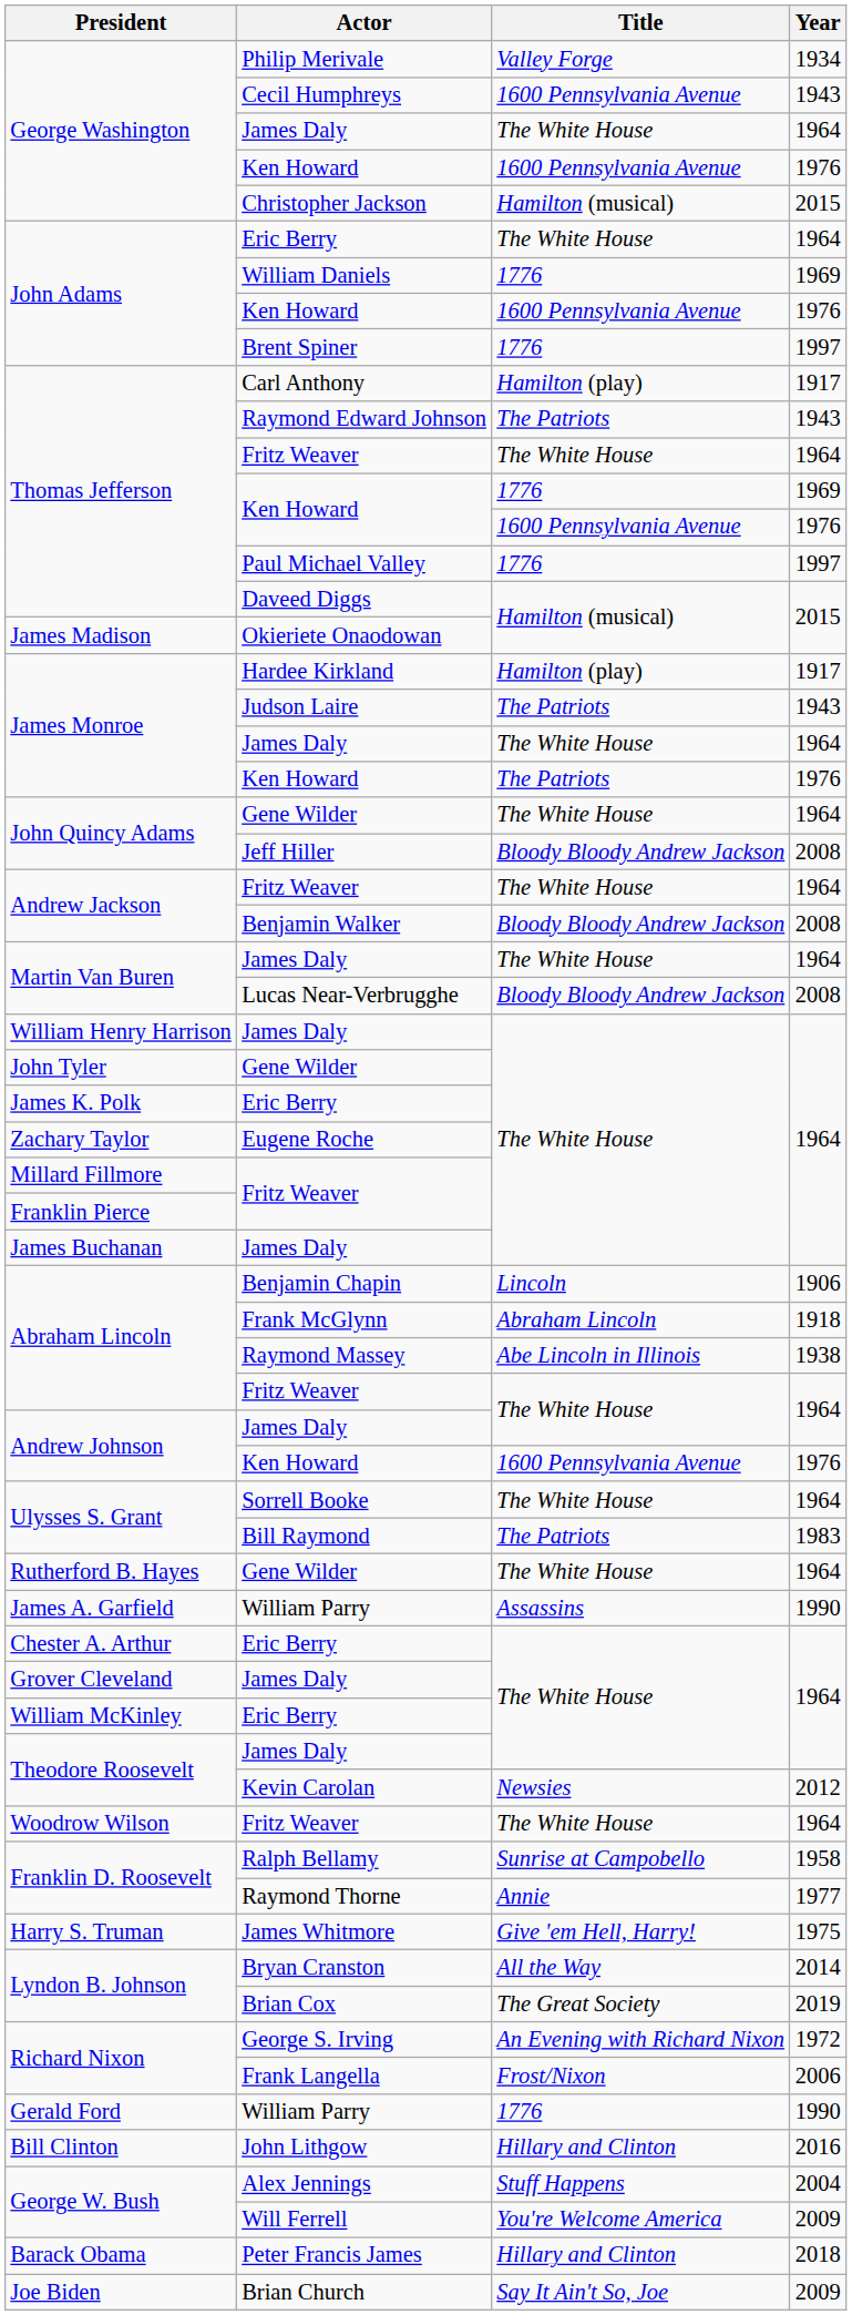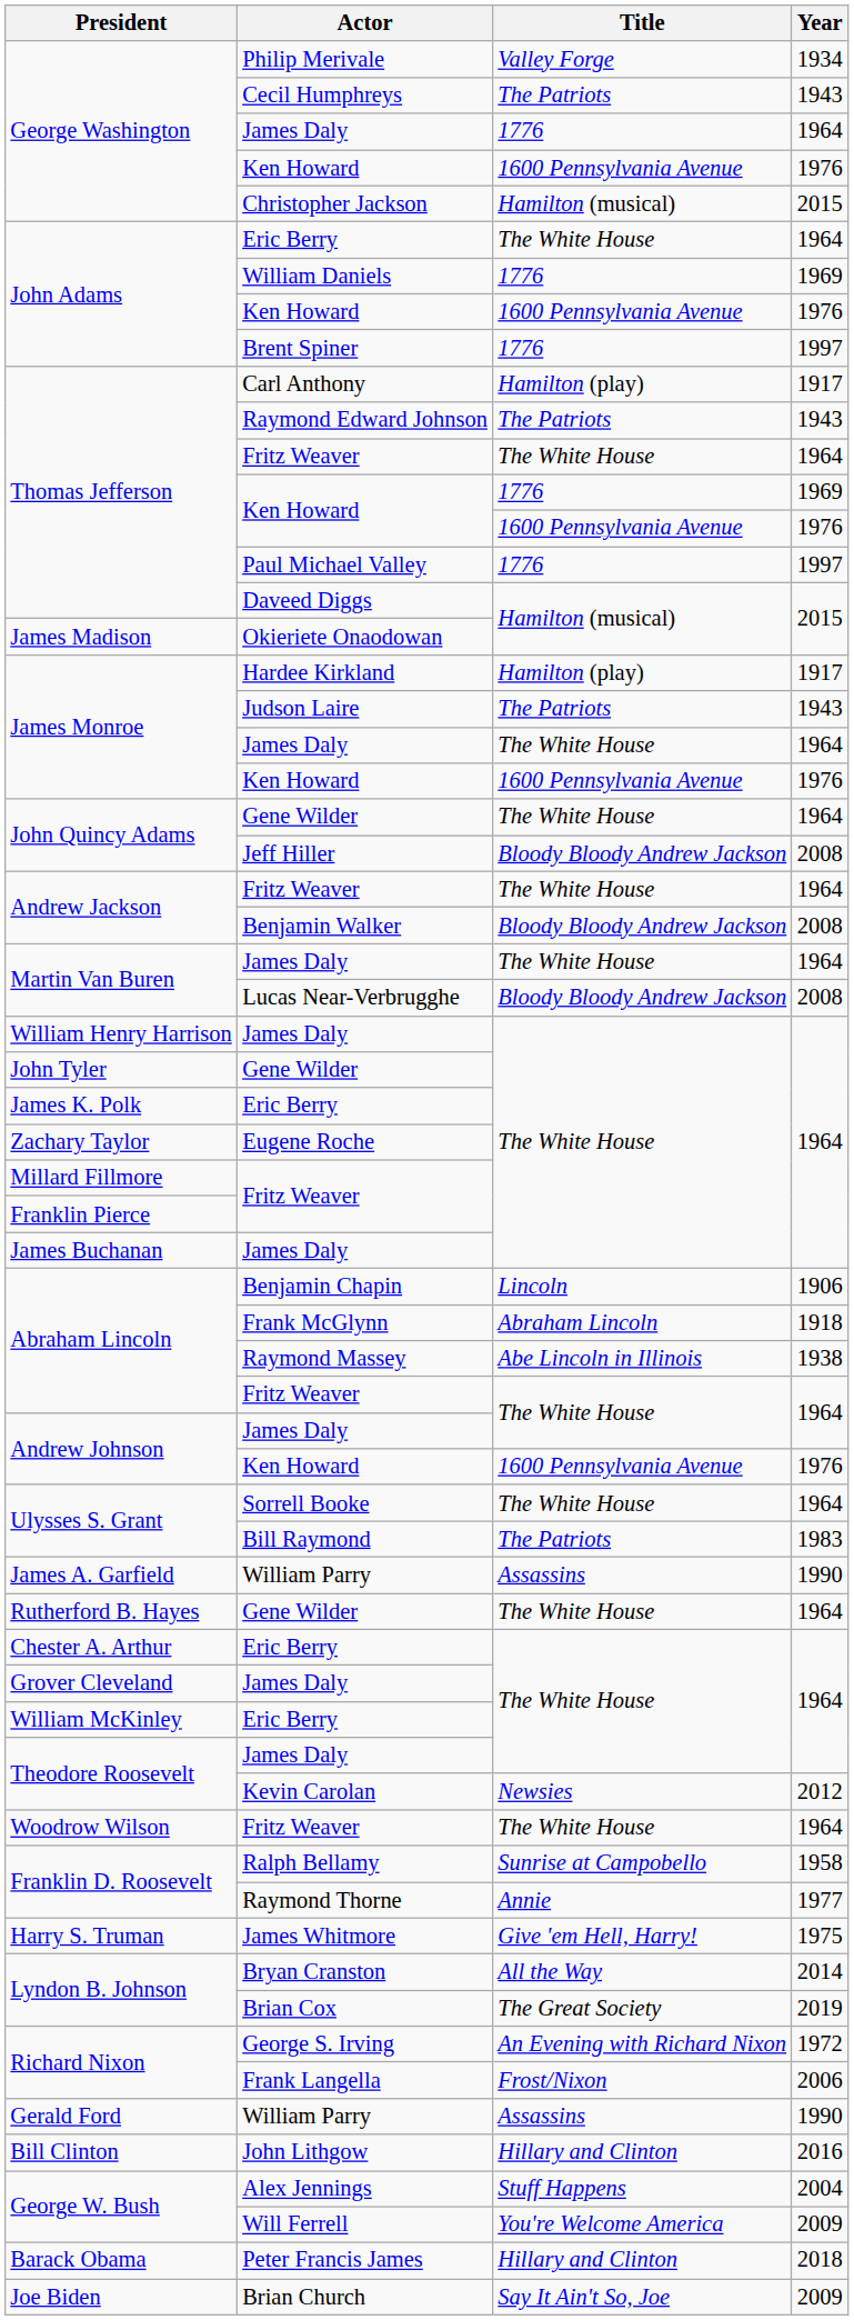 <table class="wikitable sortable" border="2">
 <tr>
 <th>President</th>
 <th>Actor</th>
 <th>Title</th>
 <th>Year</th>
 </tr>
 <tr>
 <td rowspan=5><a href='#'>George Washington</a></td>
 <td><a href='#'>Philip Merivale</a></td>
 <td><em><a href='#'>Valley Forge</a></em></td>
 <td>1934</td>
 </tr>
 <tr>
 <td><a href='#'>Cecil Humphreys</a></td>
-<td><em><a href='#'>1600 Pennsylvania Avenue</a></em></td>
+<td><em><a href='#'>The Patriots</a></em></td>
 <td>1943</td>
 </tr>
 <tr>
 <td><a href='#'>James Daly</a></td>
-<td><em>The White House</em></td>
+<td><em><a href='#'>1776</a></em></td>
 <td>1964</td>
 </tr>
 <tr>
 <td><a href='#'>Ken Howard</a></td>
 <td><em><a href='#'>1600 Pennsylvania Avenue</a></em></td>
 <td>1976</td>
 </tr>
 <tr>
 <td><a href='#'>Christopher Jackson</a></td>
 <td><em><a href='#'>Hamilton</a></em> (musical)</td>
 <td>2015</td>
 </tr>
 <tr>
 <td rowspan=4><a href='#'>John Adams</a></td>
 <td><a href='#'>Eric Berry</a></td>
 <td><em>The White House</em></td>
 <td>1964</td>
 </tr>
 <tr>
 <td><a href='#'>William Daniels</a></td>
 <td><em><a href='#'>1776</a></em></td>
 <td>1969</td>
 </tr>
 <tr>
 <td><a href='#'>Ken Howard</a></td>
 <td><em><a href='#'>1600 Pennsylvania Avenue</a></em></td>
 <td>1976</td>
 </tr>
 <tr>
 <td><a href='#'>Brent Spiner</a></td>
 <td><em><a href='#'>1776</a></em></td>
 <td>1997</td>
 </tr>
 <tr>
 <td rowspan=7><a href='#'>Thomas Jefferson</a></td>
 <td>Carl Anthony</td>
 <td><em><a href='#'>Hamilton</a></em> (play)</td>
 <td>1917</td>
 </tr>
 <tr>
 <td><a href='#'>Raymond Edward Johnson</a></td>
 <td><em><a href='#'>The Patriots</a></em></td>
 <td>1943</td>
 </tr>
 <tr>
 <td><a href='#'>Fritz Weaver</a></td>
 <td><em>The White House</em></td>
 <td>1964</td>
 </tr>
 <tr>
 <td rowspan=2><a href='#'>Ken Howard</a></td>
 <td><em><a href='#'>1776</a></em></td>
 <td>1969</td>
 </tr>
 <tr>
 <td><em><a href='#'>1600 Pennsylvania Avenue</a></em></td>
 <td>1976</td>
 </tr>
 <tr>
 <td><a href='#'>Paul Michael Valley</a></td>
 <td><em><a href='#'>1776</a></em></td>
 <td>1997</td>
 </tr>
 <tr>
 <td><a href='#'>Daveed Diggs</a></td>
 <td rowspan=2><em><a href='#'>Hamilton</a></em> (musical)</td>
 <td rowspan=2>2015</td>
 </tr>
 <tr>
 <td rowspan=1><a href='#'>James Madison</a></td>
 <td><a href='#'>Okieriete Onaodowan</a></td>
 </tr>
 <tr>
 <td rowspan=4><a href='#'>James Monroe</a></td>
 <td><a href='#'>Hardee Kirkland</a></td>
 <td><em><a href='#'>Hamilton</a></em> (play)</td>
 <td>1917</td>
 </tr>
 <tr>
 <td><a href='#'>Judson Laire</a></td>
 <td><em><a href='#'>The Patriots</a></em></td>
 <td>1943</td>
 </tr>
 <tr>
 <td><a href='#'>James Daly</a></td>
 <td><em>The White House</em></td>
 <td>1964</td>
 </tr>
 <tr>
 <td><a href='#'>Ken Howard</a></td>
-<td><em><a href='#'>The Patriots</a></em></td>
+<td><em><a href='#'>1600 Pennsylvania Avenue</a></em></td>
 <td>1976</td>
 </tr>
 <tr>
 <td rowspan=2><a href='#'>John Quincy Adams</a></td>
 <td><a href='#'>Gene Wilder</a></td>
 <td><em>The White House</em></td>
 <td>1964</td>
 </tr>
 <tr>
 <td><a href='#'>Jeff Hiller</a></td>
 <td><em><a href='#'>Bloody Bloody Andrew Jackson</a></em></td>
 <td>2008</td>
 </tr>
 <tr>
 <td rowspan=2><a href='#'>Andrew Jackson</a></td>
 <td><a href='#'>Fritz Weaver</a></td>
 <td><em>The White House</em></td>
 <td>1964</td>
 </tr>
 <tr>
 <td><a href='#'>Benjamin Walker</a></td>
 <td><em><a href='#'>Bloody Bloody Andrew Jackson</a></em></td>
 <td>2008</td>
 </tr>
 <tr>
 <td rowspan=2><a href='#'>Martin Van Buren</a></td>
 <td><a href='#'>James Daly</a></td>
 <td><em>The White House</em></td>
 <td>1964</td>
 </tr>
 <tr>
 <td>Lucas Near-Verbrugghe</td>
 <td><em><a href='#'>Bloody Bloody Andrew Jackson</a></em></td>
 <td>2008</td>
 </tr>
 <tr>
 <td rowspan=1><a href='#'>William Henry Harrison</a></td>
 <td><a href='#'>James Daly</a></td>
 <td rowspan=7><em>The White House</em></td>
 <td rowspan=7>1964</td>
 </tr>
 <tr>
 <td rowspan=1><a href='#'>John Tyler</a></td>
 <td><a href='#'>Gene Wilder</a></td>
 </tr>
 <tr>
 <td rowspan=1><a href='#'>James K. Polk</a></td>
 <td><a href='#'>Eric Berry</a></td>
 </tr>
 <tr>
 <td rowspan=1><a href='#'>Zachary Taylor</a></td>
 <td><a href='#'>Eugene Roche</a></td>
 </tr>
 <tr>
 <td rowspan=1><a href='#'>Millard Fillmore</a></td>
 <td rowspan=2><a href='#'>Fritz Weaver</a></td>
 </tr>
 <tr>
 <td rowspan=1><a href='#'>Franklin Pierce</a></td>
 </tr>
 <tr>
 <td rowspan=1><a href='#'>James Buchanan</a></td>
 <td><a href='#'>James Daly</a></td>
 </tr>
 <tr>
 <td rowspan=4><a href='#'>Abraham Lincoln</a></td>
 <td><a href='#'>Benjamin Chapin</a></td>
 <td><em><a href='#'>Lincoln</a></em></td>
 <td>1906</td>
 </tr>
 <tr>
 <td><a href='#'>Frank McGlynn</a></td>
 <td><em><a href='#'>Abraham Lincoln</a></em></td>
 <td>1918</td>
 </tr>
 <tr>
 <td><a href='#'>Raymond Massey</a></td>
 <td><em><a href='#'>Abe Lincoln in Illinois</a></em></td>
 <td>1938</td>
 </tr>
 <tr>
 <td><a href='#'>Fritz Weaver</a></td>
 <td rowspan=2><em>The White House</em></td>
 <td rowspan=2>1964</td>
 </tr>
 <tr>
 <td rowspan=2><a href='#'>Andrew Johnson</a></td>
 <td><a href='#'>James Daly</a></td>
 </tr>
 <tr>
 <td><a href='#'>Ken Howard</a></td>
 <td><em><a href='#'>1600 Pennsylvania Avenue</a></em></td>
 <td>1976</td>
 </tr>
 <tr>
 <td rowspan=2><a href='#'>Ulysses S. Grant</a></td>
 <td><a href='#'>Sorrell Booke</a></td>
 <td><em>The White House</em></td>
 <td>1964</td>
 </tr>
 <tr>
 <td><a href='#'>Bill Raymond</a></td>
 <td><em><a href='#'>The Patriots</a></em></td>
 <td>1983</td>
 </tr>
 <tr>
+<td rowspan=1><a href='#'>James A. Garfield</a></td>
+<td>William Parry</td>
+<td><em><a href='#'>Assassins</a></em></td>
+<td>1990</td>
+</tr>
+<tr>
 <td rowspan=1><a href='#'>Rutherford B. Hayes</a></td>
 <td><a href='#'>Gene Wilder</a></td>
 <td><em>The White House</em></td>
 <td>1964</td>
-</tr>
-<tr>
-<td rowspan=1><a href='#'>James A. Garfield</a></td>
-<td>William Parry</td>
-<td><em><a href='#'>Assassins</a></em></td>
-<td>1990</td>
 </tr>
 <tr>
 <td rowspan=1><a href='#'>Chester A. Arthur</a></td>
 <td><a href='#'>Eric Berry</a></td>
 <td rowspan=4><em>The White House</em></td>
 <td rowspan=4>1964</td>
 </tr>
 <tr>
 <td rowspan=1><a href='#'>Grover Cleveland</a></td>
 <td><a href='#'>James Daly</a></td>
 </tr>
 <tr>
 <td rowspan=1><a href='#'>William McKinley</a></td>
 <td><a href='#'>Eric Berry</a></td>
 </tr>
 <tr>
 <td rowspan=2><a href='#'>Theodore Roosevelt</a></td>
 <td><a href='#'>James Daly</a></td>
 </tr>
 <tr>
 <td><a href='#'>Kevin Carolan</a></td>
 <td><em><a href='#'>Newsies</a></em></td>
 <td>2012</td>
 </tr>
 <tr>
 <td rowspan=1><a href='#'>Woodrow Wilson</a></td>
 <td><a href='#'>Fritz Weaver</a></td>
 <td><em>The White House</em></td>
 <td>1964</td>
 </tr>
 <tr>
 <td rowspan=2><a href='#'>Franklin D. Roosevelt</a></td>
 <td><a href='#'>Ralph Bellamy</a></td>
 <td><em><a href='#'>Sunrise at Campobello</a></em></td>
 <td>1958</td>
 </tr>
 <tr>
 <td>Raymond Thorne</td>
 <td><em><a href='#'>Annie</a></em></td>
 <td>1977</td>
 </tr>
 <tr>
 <td rowspan=1><a href='#'>Harry S. Truman</a></td>
 <td><a href='#'>James Whitmore</a></td>
 <td><em><a href='#'>Give 'em Hell, Harry!</a></em></td>
 <td>1975</td>
 </tr>
 <tr>
 <td rowspan=2><a href='#'>Lyndon B. Johnson</a></td>
 <td><a href='#'>Bryan Cranston</a></td>
 <td><em><a href='#'>All the Way</a></em></td>
 <td>2014</td>
 </tr>
 <tr>
 <td><a href='#'>Brian Cox</a></td>
 <td><em>The Great Society</em></td>
 <td>2019</td>
 </tr>
 <tr>
 <td rowspan=2><a href='#'>Richard Nixon</a></td>
 <td><a href='#'>George S. Irving</a></td>
 <td><em><a href='#'>An Evening with Richard Nixon</a></em></td>
 <td>1972</td>
 </tr>
 <tr>
 <td><a href='#'>Frank Langella</a></td>
 <td><em><a href='#'>Frost/Nixon</a></em></td>
 <td>2006</td>
 </tr>
 <tr>
 <td rowspan=1><a href='#'>Gerald Ford</a></td>
 <td>William Parry</td>
-<td><em><a href='#'>1776</a></em></td>
+<td><em><a href='#'>Assassins</a></em></td>
 <td>1990</td>
 </tr>
 <tr>
 <td rowspan=1><a href='#'>Bill Clinton</a></td>
 <td><a href='#'>John Lithgow</a></td>
 <td><em><a href='#'>Hillary and Clinton</a></em></td>
 <td>2016</td>
 </tr>
 <tr>
 <td rowspan=2><a href='#'>George W. Bush</a></td>
 <td><a href='#'>Alex Jennings</a></td>
 <td><em><a href='#'>Stuff Happens</a></em></td>
 <td>2004</td>
 </tr>
 <tr>
 <td><a href='#'>Will Ferrell</a></td>
 <td><em><a href='#'>You're Welcome America</a></em></td>
 <td>2009</td>
 </tr>
 <tr>
 <td rowspan=1><a href='#'>Barack Obama</a></td>
 <td><a href='#'>Peter Francis James</a></td>
 <td><em><a href='#'>Hillary and Clinton</a></em></td>
 <td>2018</td>
 </tr>
 <tr>
 <td rowspan=1><a href='#'>Joe Biden</a></td>
 <td>Brian Church</td>
 <td><em><a href='#'>Say It Ain't So, Joe</a></em></td>
 <td>2009</td>
 </tr>
 </table>
